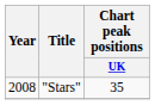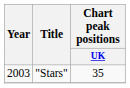 <table class="wikitable">
 <tr>
 <th rowspan="2">Year</th>
 <th rowspan="2">Title</th>
 <th colspan="2">Chart peak positions</th>
 </tr>
 <tr style="font-size:smaller;">
 <th width="70"><a href='#'>UK</a><br></th>
 </tr>
 <tr>
-<td>2008</td>
+<td>2003</td>
 <td>"Stars"</td>
 <td align="center">35</td>
 </tr>
 <tr>
 </tr>
 </table>
